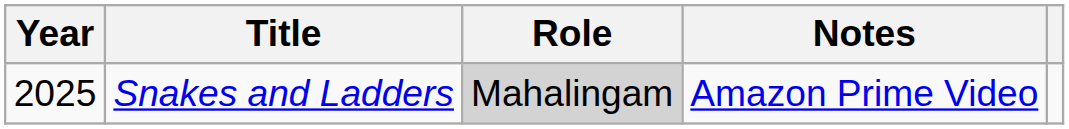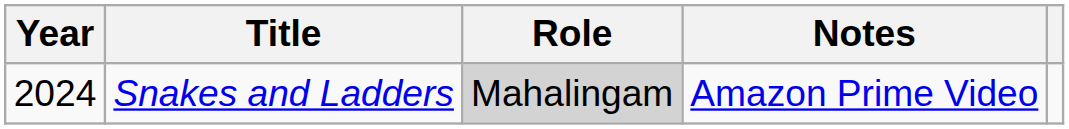 <table class="wikitable">
 <tr>
 <th>Year</th>
 <th>Title</th>
 <th>Role</th>
 <th>Notes</th>
 <th></th>
 </tr>
 <tr>
-<td>2025</td>
+<td>2024</td>
 <td><em><a href='#'>Snakes and Ladders</a></em></td>
 <td style="background: lightgrey;">Mahalingam</td>
 <td><a href='#'>Amazon Prime Video</a></td>
 <td></td>
 </tr>
 </table>
